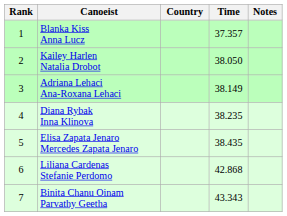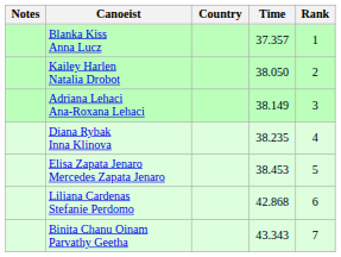 <table class="wikitable" style="text-align:center;width: 50%">
 <tr>
-<th>Rank</th>
+<th>Notes</th>
 <th>Canoeist</th>
 <th>Country</th>
 <th>Time</th>
-<th>Notes</th>
+<th>Rank</th>
 </tr>
 <tr bgcolor=bbffbb>
-<td>1</td>
+<td></td>
 <td align="left"><a href='#'>Blanka Kiss</a><br><a href='#'>Anna Lucz</a></td>
 <td align="left"></td>
 <td>37.357</td>
-<td></td>
+<td>1</td>
 </tr>
 <tr bgcolor=bbffbb>
-<td>2</td>
+<td></td>
 <td align="left"><a href='#'>Kailey Harlen</a><br><a href='#'>Natalia Drobot</a></td>
 <td align="left"></td>
 <td>38.050</td>
-<td></td>
+<td>2</td>
 </tr>
 <tr bgcolor=bbffbb>
-<td>3</td>
+<td></td>
 <td align="left"><a href='#'>Adriana Lehaci</a><br><a href='#'>Ana-Roxana Lehaci</a></td>
 <td align="left"></td>
 <td>38.149</td>
-<td></td>
+<td>3</td>
 </tr>
 <tr bgcolor=ddffdd>
-<td>4</td>
+<td></td>
 <td align="left"><a href='#'>Diana Rybak</a><br><a href='#'>Inna Klinova</a></td>
 <td align="left"></td>
 <td>38.235</td>
-<td></td>
+<td>4</td>
 </tr>
 <tr bgcolor=ddffdd>
-<td>5</td>
+<td></td>
 <td align="left"><a href='#'>Elisa Zapata Jenaro</a><br><a href='#'>Mercedes Zapata Jenaro</a></td>
 <td align="left"></td>
-<td>38.435</td>
-<td></td>
+<td>38.453</td>
+<td>5</td>
 </tr>
 <tr bgcolor=ddffdd>
-<td>6</td>
+<td></td>
 <td align="left"><a href='#'>Liliana Cardenas</a><br><a href='#'>Stefanie Perdomo</a></td>
 <td align="left"></td>
 <td>42.868</td>
-<td></td>
+<td>6</td>
 </tr>
 <tr bgcolor=ddffdd>
-<td>7</td>
+<td></td>
 <td align="left"><a href='#'>Binita Chanu Oinam</a><br><a href='#'>Parvathy Geetha</a></td>
 <td align="left"></td>
 <td>43.343</td>
-<td></td>
+<td>7</td>
 </tr>
 </table>
